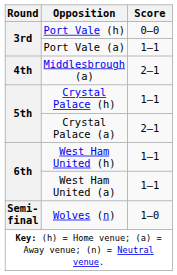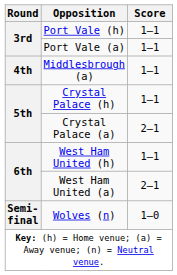 <table class="wikitable plainrowheaders" style="text-align:center;margin-left:1em;float:right">
 <tr>
 <th width="25">Round</th>
 <th width="90">Opposition</th>
 <th width="50">Score</th>
 </tr>
 <tr>
 <th scope=row style="text-align:center" rowspan="2">3rd</th>
 <td><a href='#'>Port Vale</a> (h)</td>
-<td>0–0</td>
+<td>1–1</td>
 </tr>
 <tr>
 <td>Port Vale (a)</td>
 <td>1–1</td>
 </tr>
 <tr>
 <th scope=row style="text-align:center">4th</th>
 <td><a href='#'>Middlesbrough</a> (a)</td>
-<td>2–1</td>
+<td>1–1</td>
 </tr>
 <tr>
 <th scope=row style="text-align:center" rowspan="2">5th</th>
 <td><a href='#'>Crystal Palace</a> (h)</td>
 <td>1–1</td>
 </tr>
 <tr>
 <td>Crystal Palace (a)</td>
 <td>2–1</td>
 </tr>
 <tr>
 <th scope=row style="text-align:center" rowspan="2">6th</th>
 <td><a href='#'>West Ham United</a> (h)</td>
 <td>1–1</td>
 </tr>
 <tr>
 <td>West Ham United (a)</td>
-<td>1–1</td>
+<td>2–1</td>
 </tr>
 <tr>
 <th scope=row style="text-align:center">Semi-final</th>
 <td><a href='#'>Wolves</a> (<a href='#'>n</a>)</td>
 <td>1–0</td>
 </tr>
 <tr>
 <td colspan="3" style="background-color:white;"><small><strong>Key:</strong> (h) = Home venue; (a) = Away venue; (n) = <a href='#'>Neutral venue</a>.</small></td>
 </tr>
 </table>
